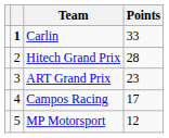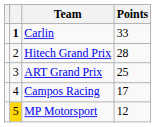 <table class="wikitable" style="font-size: 85%;">
 <tr>
 <th></th>
 <th></th>
 <th>Team</th>
 <th>Points</th>
 </tr>
 <tr>
 <td align="left"></td>
 <td align="center"><strong>1</strong></td>
 <td> <a href='#'>Carlin</a></td>
 <td>33</td>
 </tr>
 <tr>
 <td align="left"></td>
 <td align="center">2</td>
 <td> <a href='#'>Hitech Grand Prix</a></td>
 <td>28</td>
 </tr>
 <tr>
 <td align="left"></td>
 <td align="center">3</td>
 <td> <a href='#'>ART Grand Prix</a></td>
-<td>23</td>
+<td>25</td>
 </tr>
 <tr>
 <td align="left"></td>
 <td align="center">4</td>
 <td> <a href='#'>Campos Racing</a></td>
 <td>17</td>
 </tr>
 <tr>
 <td align="left"></td>
-<td align="center">5</td>
+<td align="center" style="background: gold;">5</td>
 <td> <a href='#'>MP Motorsport</a></td>
 <td>12</td>
 </tr>
 </table>
